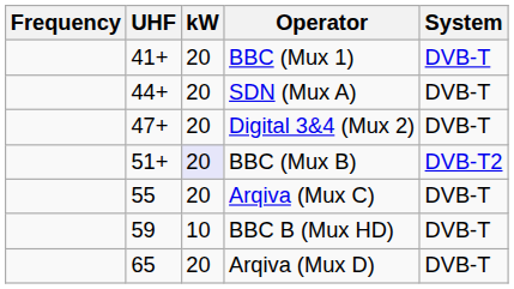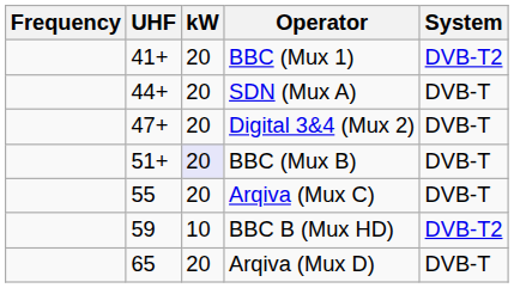 <table class="wikitable sortable">
 <tr>
 <th>Frequency</th>
 <th>UHF</th>
 <th>kW</th>
 <th>Operator</th>
 <th>System</th>
 </tr>
 <tr>
 <td></td>
 <td>41+</td>
 <td>20</td>
 <td><a href='#'>BBC</a> (Mux 1)</td>
-<td><a href='#'>DVB-T</a></td>
+<td><a href='#'>DVB-T2</a></td>
 </tr>
 <tr>
 <td></td>
 <td>44+</td>
 <td>20</td>
 <td><a href='#'>SDN</a> (Mux A)</td>
 <td>DVB-T</td>
 </tr>
 <tr>
 <td></td>
 <td>47+</td>
 <td>20</td>
 <td><a href='#'>Digital 3&4</a> (Mux 2)</td>
 <td>DVB-T</td>
 </tr>
 <tr>
 <td></td>
 <td>51+</td>
 <td style="background: lavender;">20</td>
 <td>BBC (Mux B)</td>
-<td><a href='#'>DVB-T2</a></td>
+<td>DVB-T</td>
 </tr>
 <tr>
 <td></td>
 <td>55</td>
 <td>20</td>
 <td><a href='#'>Arqiva</a> (Mux C)</td>
 <td>DVB-T</td>
 </tr>
 <tr>
 <td></td>
 <td>59</td>
 <td>10</td>
 <td>BBC B (Mux HD)</td>
-<td>DVB-T</td>
+<td><a href='#'>DVB-T2</a></td>
 </tr>
 <tr>
 <td></td>
 <td>65</td>
 <td>20</td>
 <td>Arqiva (Mux D)</td>
 <td>DVB-T</td>
 </tr>
 </table>
